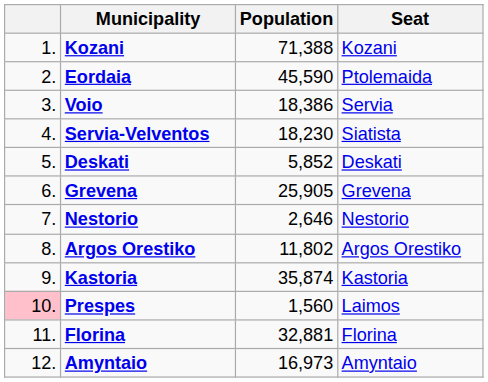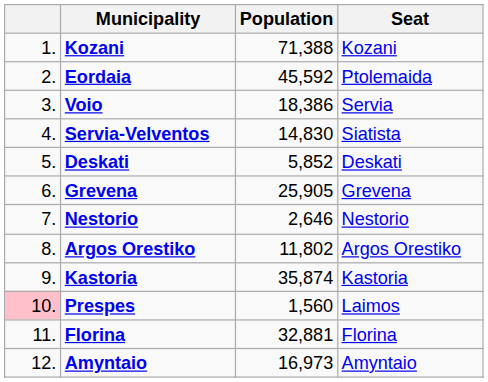 <table class="wikitable sortable" style="text-align:left; font-size:95%">
 <tr>
 <th width=40></th>
 <th width=140>Municipality</th>
 <th width=60>Population</th>
 <th width=115 class="unsortable">Seat</th>
 </tr>
 <tr>
 <td style="text-align:right">1.</td>
 <td><strong><a href='#'>Kozani</a></strong></td>
 <td style="text-align:right">71,388</td>
 <td><a href='#'>Kozani</a></td>
 </tr>
 <tr>
 <td style="text-align:right">2.</td>
 <td><strong><a href='#'>Eordaia</a></strong></td>
-<td style="text-align:right">45,590</td>
+<td style="text-align:right">45,592</td>
 <td><a href='#'>Ptolemaida</a></td>
 </tr>
 <tr>
 <td style="text-align:right">3.</td>
 <td><strong><a href='#'>Voio</a></strong></td>
 <td style="text-align:right">18,386</td>
 <td><a href='#'>Servia</a></td>
 </tr>
 <tr>
 <td style="text-align:right">4.</td>
 <td><strong><a href='#'>Servia-Velventos</a></strong></td>
-<td style="text-align:right">18,230</td>
+<td style="text-align:right">14,830</td>
 <td><a href='#'>Siatista</a></td>
 </tr>
 <tr>
 <td style="text-align:right">5.</td>
 <td><strong><a href='#'>Deskati</a></strong></td>
 <td style="text-align:right">5,852</td>
 <td><a href='#'>Deskati</a></td>
 </tr>
 <tr>
 <td style="text-align:right">6.</td>
 <td><strong><a href='#'>Grevena</a></strong></td>
 <td style="text-align:right">25,905</td>
 <td><a href='#'>Grevena</a></td>
 </tr>
 <tr>
 <td style="text-align:right">7.</td>
 <td><strong><a href='#'>Nestorio</a></strong></td>
 <td style="text-align:right">2,646</td>
 <td><a href='#'>Nestorio</a></td>
 </tr>
 <tr>
 <td style="text-align:right">8.</td>
 <td><strong><a href='#'>Argos Orestiko</a></strong></td>
 <td style="text-align:right">11,802</td>
 <td><a href='#'>Argos Orestiko</a></td>
 </tr>
 <tr>
 <td style="text-align:right">9.</td>
 <td><strong><a href='#'>Kastoria</a></strong></td>
 <td style="text-align:right">35,874</td>
 <td><a href='#'>Kastoria</a></td>
 </tr>
 <tr>
 <td style="background: pink; text-align:right">10.</td>
 <td><strong><a href='#'>Prespes</a></strong></td>
 <td style="text-align:right">1,560</td>
 <td><a href='#'>Laimos</a></td>
 </tr>
 <tr>
 <td style="text-align:right">11.</td>
 <td><strong><a href='#'>Florina</a></strong></td>
 <td style="text-align:right">32,881</td>
 <td><a href='#'>Florina</a></td>
 </tr>
 <tr>
 <td style="text-align:right">12.</td>
 <td><strong><a href='#'>Amyntaio</a></strong></td>
 <td style="text-align:right">16,973</td>
 <td><a href='#'>Amyntaio</a></td>
 </tr>
 </table>
